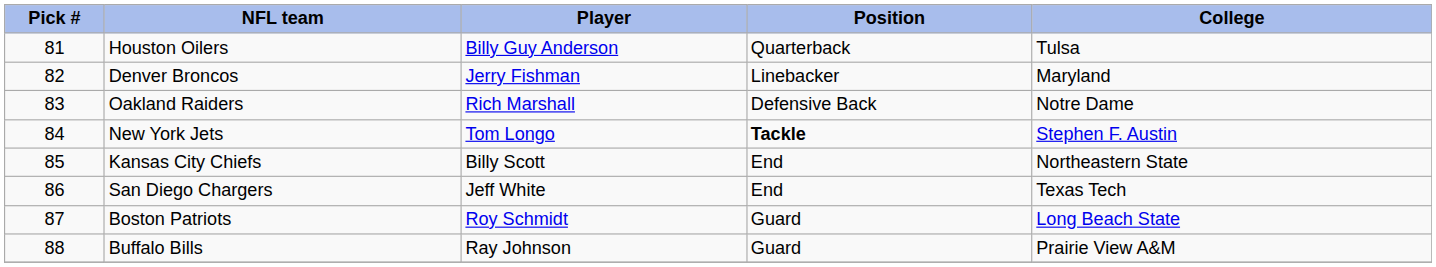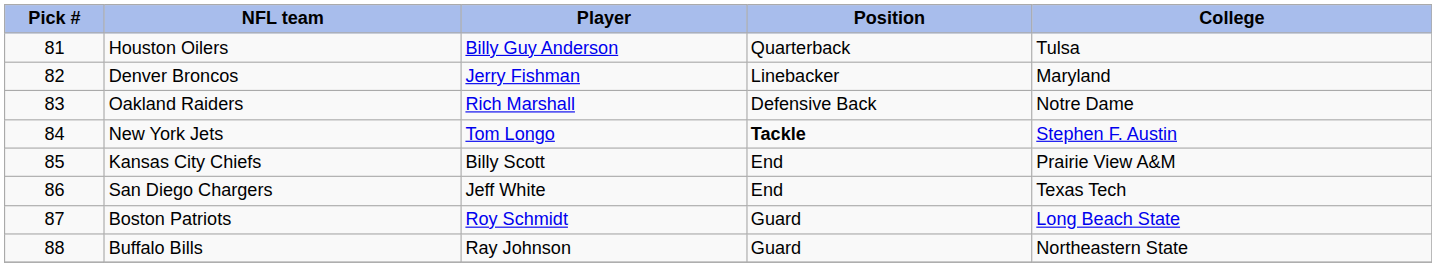 <table class="wikitable sortable sortable" style="width: 100%">
 <tr>
 <th style="background:#A8BDEC;" width=7%>Pick #</th>
 <th width=25% style="background:#A8BDEC;">NFL team</th>
 <th width=20% style="background:#A8BDEC;">Player</th>
 <th width=20% style="background:#A8BDEC;">Position</th>
 <th style="background:#A8BDEC;">College</th>
 </tr>
 <tr>
 <td align=center>81</td>
 <td>Houston Oilers</td>
 <td><a href='#'>Billy Guy Anderson</a></td>
 <td>Quarterback</td>
 <td>Tulsa</td>
 </tr>
 <tr>
 <td align=center>82</td>
 <td>Denver Broncos</td>
 <td><a href='#'>Jerry Fishman</a></td>
 <td>Linebacker</td>
 <td>Maryland</td>
 </tr>
 <tr>
 <td align=center>83</td>
 <td>Oakland Raiders</td>
 <td><a href='#'>Rich Marshall</a></td>
 <td>Defensive Back</td>
 <td>Notre Dame</td>
 </tr>
 <tr>
 <td align=center>84</td>
 <td>New York Jets</td>
 <td><a href='#'>Tom Longo</a></td>
 <td><strong>Tackle</strong></td>
 <td><a href='#'>Stephen F. Austin</a></td>
 </tr>
 <tr>
 <td align=center>85</td>
 <td>Kansas City Chiefs</td>
 <td Billy Scott (American football)>Billy Scott</td>
 <td>End</td>
-<td>Northeastern State</td>
+<td>Prairie View A&M</td>
 </tr>
 <tr>
 <td align=center>86</td>
 <td>San Diego Chargers</td>
 <td Jeff White (American football)>Jeff White</td>
 <td>End</td>
 <td>Texas Tech</td>
 </tr>
 <tr>
 <td align=center>87</td>
 <td>Boston Patriots</td>
 <td><a href='#'>Roy Schmidt</a></td>
 <td>Guard</td>
 <td><a href='#'>Long Beach State</a></td>
 </tr>
 <tr>
 <td align=center>88</td>
 <td>Buffalo Bills</td>
 <td Ray Johnson (guard)>Ray Johnson</td>
 <td>Guard</td>
-<td>Prairie View A&M</td>
+<td>Northeastern State</td>
 </tr>
 <tr>
 </tr>
 </table>
